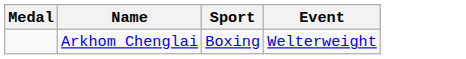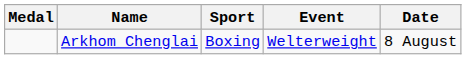 <table class="wikitable sortable" style="font-size:100%">
 <tr>
 <th>Medal</th>
 <th>Name</th>
 <th>Sport</th>
 <th>Event</th>
+<th>Date</th>
 </tr>
 <tr>
 <td></td>
 <td><a href='#'>Arkhom Chenglai</a></td>
 <td><a href='#'>Boxing</a></td>
 <td><a href='#'>Welterweight</a></td>
+<td>8 August</td>
 </tr>
 </table>
